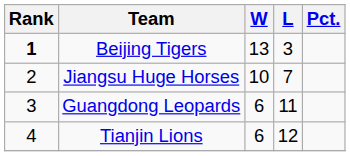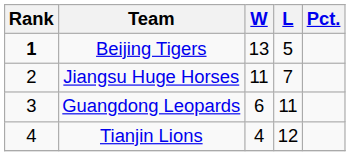 <table class="wikitable" style="text-align:center;">
 <tr>
 <th>Rank</th>
 <th>Team</th>
 <th><a href='#'>W</a></th>
 <th><a href='#'>L</a></th>
 <th><a href='#'>Pct.</a></th>
 </tr>
 <tr>
 <td><strong>1</strong></td>
 <td><a href='#'>Beijing Tigers</a></td>
 <td>13</td>
-<td>3</td>
+<td>5</td>
 <td></td>
 </tr>
 <tr>
 <td>2</td>
 <td><a href='#'>Jiangsu Huge Horses</a></td>
-<td>10</td>
+<td>11</td>
 <td>7</td>
 <td></td>
 </tr>
 <tr>
 <td>3</td>
 <td><a href='#'>Guangdong Leopards</a></td>
 <td>6</td>
 <td>11</td>
 <td></td>
 </tr>
 <tr>
 <td>4</td>
 <td><a href='#'>Tianjin Lions</a></td>
-<td>6</td>
+<td>4</td>
 <td>12</td>
 <td></td>
 </tr>
 <tr>
 </tr>
 </table>
